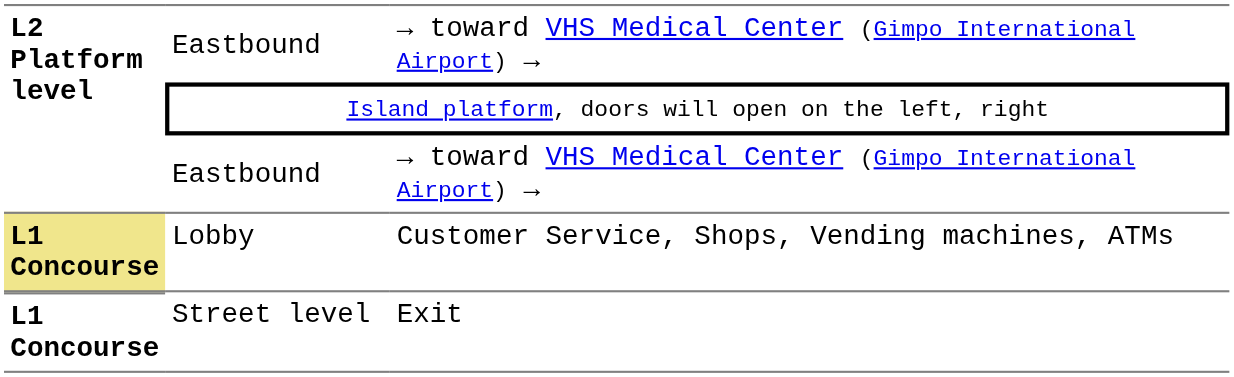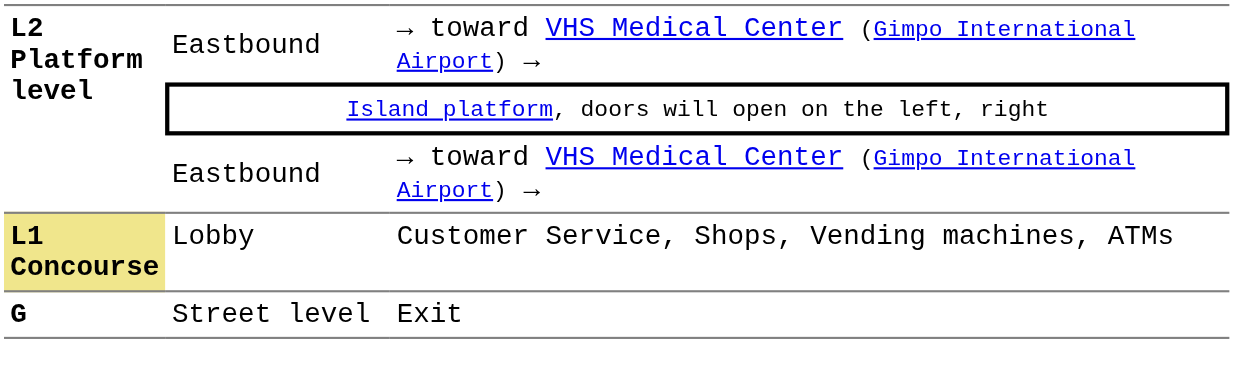 <table table border=0 cellspacing=0 cellpadding=3>
 <tr>
 <td style="border-top:solid 1px gray;" width=50 rowspan=4 valign=top><strong>L2<br>Platform level</strong></td>
 </tr>
 <tr>
 <td style="border-bottom:solid 0px gray;border-top:solid 1px gray;" width=100>Eastbound</td>
 <td style="border-bottom:solid 0px gray;border-top:solid 1px gray;" width=390><span>→ </span>  toward <a href='#'>VHS Medical Center</a> <small>(<a href='#'>Gimpo International Airport</a>)</small> →</td>
 </tr>
 <tr>
 <td style="border-top:solid 2px black;border-right:solid 2px black;border-left:solid 2px black;border-bottom:solid 2px black;text-align:center;" colspan=2><small><a href='#'>Island platform</a>, doors will open on the left, right</small></td>
 </tr>
 <tr>
 <td>Eastbound</td>
 <td><span>→ </span>  toward <a href='#'>VHS Medical Center</a> <small>(<a href='#'>Gimpo International Airport</a>)</small> →</td>
 </tr>
 <tr>
 <td style="background: khaki; border-bottom:solid 1px gray; border-top:solid 1px gray;" valign=top width=50><strong>L1<br>Concourse</strong></td>
 <td style="border-bottom:solid 1px gray; border-top:solid 1px gray;" valign=top width=100>Lobby</td>
 <td style="border-bottom:solid 1px gray; border-top:solid 1px gray;" valign=top width=390>Customer Service, Shops, Vending machines, ATMs</td>
 </tr>
 <tr>
-<td style="border-bottom:solid 1px gray; border-top:solid 1px gray;" valign=top width=50><strong>L1<br>Concourse</strong></td>
+<td style="border-bottom:solid 1px gray;" width=50 valign=top><strong>G</strong></td>
 <td style="border-bottom:solid 1px gray;" width=100 valign=top>Street level</td>
 <td style="border-bottom:solid 1px gray;" width=390 valign=top>Exit</td>
 </tr>
 </table>
